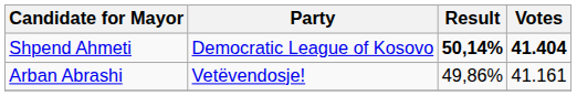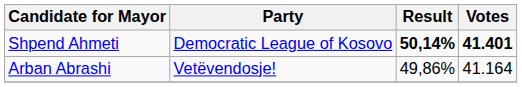 <table class=wikitable>
 <tr>
 <th>Candidate for Mayor</th>
 <th>Party</th>
 <th>Result</th>
 <th>Votes</th>
 </tr>
 <tr>
 <td><a href='#'>Shpend Ahmeti</a></td>
 <td><a href='#'>Democratic League of Kosovo</a></td>
 <td><strong>50,14%</strong></td>
-<td><strong>41.404</strong></td>
+<td><strong>41.401</strong></td>
 </tr>
 <tr>
 <td><a href='#'>Arban Abrashi</a></td>
 <td><a href='#'>Vetëvendosje!</a></td>
 <td>49,86%</td>
-<td>41.161</td>
+<td>41.164</td>
 </tr>
 <tr>
 </tr>
 </table>
